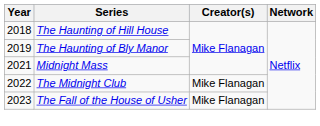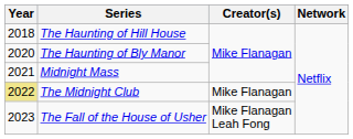 <table class="wikitable">
 <tr style="background:#b0c4de; text-align:center;">
 <th>Year</th>
 <th>Series</th>
 <th>Creator(s)</th>
 <th>Network</th>
 </tr>
 <tr>
 <td>2018</td>
 <td><em><a href='#'>The Haunting of Hill House</a></em></td>
 <td rowspan="3"><a href='#'>Mike Flanagan</a></td>
 <td rowspan="5"><a href='#'>Netflix</a></td>
 </tr>
 <tr>
-<td>2019</td>
+<td>2020</td>
 <td><em><a href='#'>The Haunting of Bly Manor</a></em></td>
 </tr>
 <tr>
 <td>2021</td>
 <td><em><a href='#'>Midnight Mass</a></em></td>
 </tr>
 <tr>
-<td>2022</td>
+<td style="background: khaki;">2022</td>
 <td><em><a href='#'>The Midnight Club</a></em></td>
 <td>Mike Flanagan</td>
 </tr>
 <tr>
 <td>2023</td>
 <td><em><a href='#'>The Fall of the House of Usher</a></em></td>
-<td>Mike Flanagan</td>
+<td>Mike Flanagan<br>Leah Fong</td>
 </tr>
 </table>
